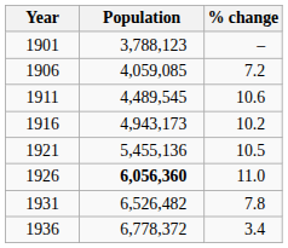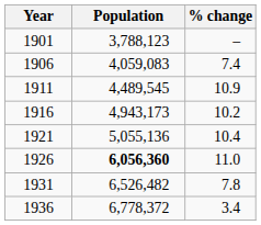 <table class="wikitable" style="text-align:right">
 <tr style="background:#eee;">
 <th style="width:4em">Year</th>
 <th style="width:7em">Population</th>
 <th>% change</th>
 </tr>
 <tr>
 <td style="text-align:center">1901</td>
 <td style="padding-right:1em">3,788,123</td>
 <td style="padding-right:1em">–</td>
 </tr>
 <tr>
 <td style="text-align:center">1906</td>
-<td style="padding-right:1em">4,059,085</td>
-<td style="padding-right:1em">7.2</td>
+<td style="padding-right:1em">4,059,083</td>
+<td style="padding-right:1em">7.4</td>
 </tr>
 <tr>
 <td style="text-align:center">1911</td>
 <td style="padding-right:1em">4,489,545</td>
-<td style="padding-right:1em">10.6</td>
+<td style="padding-right:1em">10.9</td>
 </tr>
 <tr>
 <td style="text-align:center">1916</td>
 <td style="padding-right:1em">4,943,173</td>
 <td style="padding-right:1em">10.2</td>
 </tr>
 <tr>
 <td style="text-align:center">1921</td>
-<td style="padding-right:1em">5,455,136</td>
-<td style="padding-right:1em">10.5</td>
+<td style="padding-right:1em">5,055,136</td>
+<td style="padding-right:1em">10.4</td>
 </tr>
 <tr>
 <td style="text-align:center">1926</td>
 <td style="padding-right:1em"><strong>6,056,360</strong></td>
 <td style="padding-right:1em">11.0</td>
 </tr>
 <tr>
 <td style="text-align:center">1931</td>
 <td style="padding-right:1em">6,526,482</td>
 <td style="padding-right:1em">7.8</td>
 </tr>
 <tr>
 <td style="text-align:center">1936</td>
 <td style="padding-right:1em">6,778,372</td>
 <td style="padding-right:1em">3.4</td>
 </tr>
 </table>
